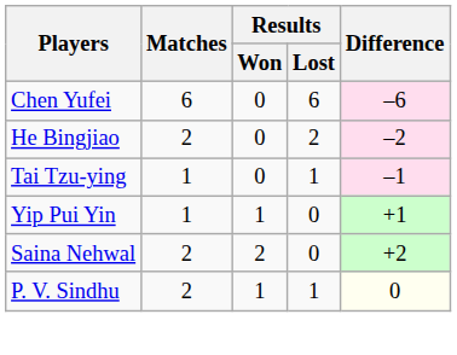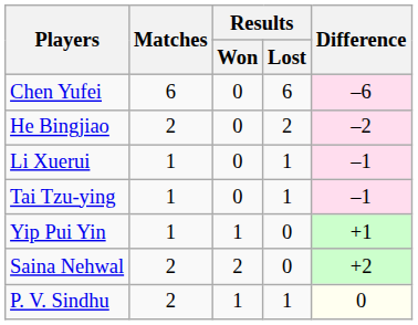 <table class=wikitable style="text-align:center; font-size:small">
 <tr>
 <th rowspan="2">Players</th>
 <th rowspan="2">Matches</th>
 <th colspan="2">Results</th>
 <th rowspan="2">Difference</th>
 </tr>
 <tr>
 <th>Won</th>
 <th>Lost</th>
 </tr>
 <tr>
 <td align="left"> <a href='#'>Chen Yufei</a></td>
 <td>6</td>
 <td>0</td>
 <td>6</td>
 <td bgcolor="#ffddee">–6</td>
 </tr>
 <tr>
 <td align="left"> <a href='#'>He Bingjiao</a></td>
 <td>2</td>
 <td>0</td>
 <td>2</td>
 <td bgcolor="#ffddee">–2</td>
+</tr>
+<tr>
+<td align="left"> <a href='#'>Li Xuerui</a></td>
+<td>1</td>
+<td>0</td>
+<td>1</td>
+<td bgcolor="#ffddee">–1</td>
 </tr>
 <tr>
 <td align="left"> <a href='#'>Tai Tzu-ying</a></td>
 <td>1</td>
 <td>0</td>
 <td>1</td>
 <td bgcolor="#ffddee">–1</td>
 </tr>
 <tr>
 <td align="left"> <a href='#'>Yip Pui Yin</a></td>
 <td>1</td>
 <td>1</td>
 <td>0</td>
 <td bgcolor="#ccffcc">+1</td>
 </tr>
 <tr>
 <td align="left"> <a href='#'>Saina Nehwal</a></td>
 <td>2</td>
 <td>2</td>
 <td>0</td>
 <td bgcolor="#ccffcc">+2</td>
 </tr>
 <tr>
 <td align="left"> <a href='#'>P. V. Sindhu</a></td>
 <td>2</td>
 <td>1</td>
 <td>1</td>
 <td bgcolor="#fffff0">0</td>
 </tr>
 </table>
